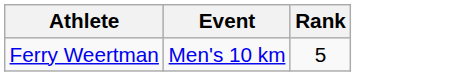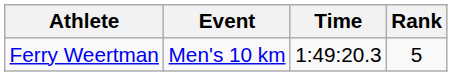 <table class="wikitable" style="font-size:90%;">
 <tr>
 <th>Athlete</th>
 <th>Event</th>
+<th>Time</th>
 <th>Rank</th>
 </tr>
 <tr align=center>
 <td align=left><a href='#'>Ferry Weertman</a></td>
 <td align=left><a href='#'>Men's 10 km</a></td>
+<td>1:49:20.3</td>
 <td>5</td>
 </tr>
 </table>
